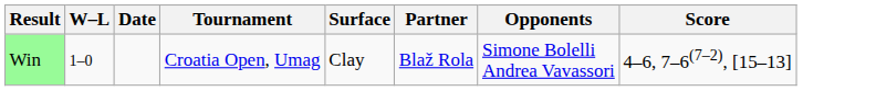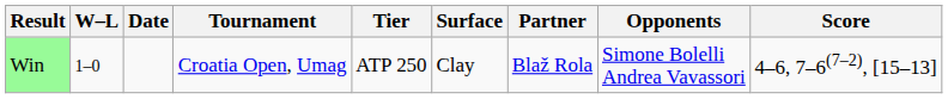 <table class="wikitable">
 <tr>
 <th>Result</th>
 <th class="unsortable">W–L</th>
 <th>Date</th>
 <th>Tournament</th>
+<th>Tier</th>
 <th>Surface</th>
 <th>Partner</th>
 <th>Opponents</th>
 <th class="unsortable">Score</th>
 </tr>
 <tr>
 <td bgcolor=98fb98>Win</td>
 <td><small>1–0</small></td>
 <td><a href='#'></a></td>
 <td><a href='#'>Croatia Open</a>, <a href='#'>Umag</a></td>
+<td>ATP 250</td>
 <td>Clay</td>
 <td> <a href='#'>Blaž Rola</a></td>
 <td> <a href='#'>Simone Bolelli</a> <br> <a href='#'>Andrea Vavassori</a></td>
 <td>4–6, 7–6<sup>(7–2)</sup>, [15–13]</td>
 </tr>
 </table>
